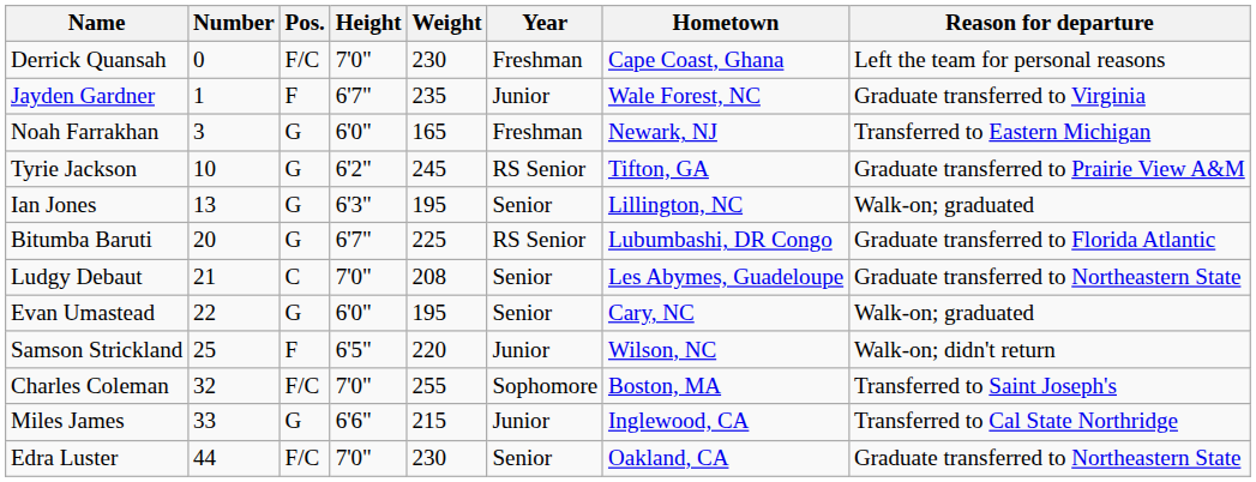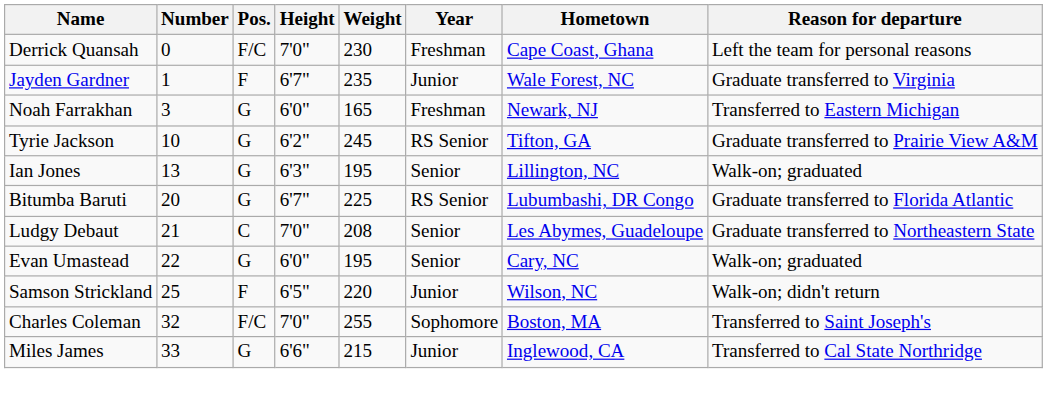 <table class="wikitable sortable" border="1">
 <tr>
 <th>Name</th>
 <th>Number</th>
 <th>Pos.</th>
 <th>Height</th>
 <th>Weight</th>
 <th>Year</th>
 <th>Hometown</th>
 <th class="unsortable">Reason for departure</th>
 </tr>
 <tr>
 <td>Derrick Quansah</td>
 <td>0</td>
 <td>F/C</td>
 <td>7'0"</td>
 <td>230</td>
 <td>Freshman</td>
 <td><a href='#'>Cape Coast, Ghana</a></td>
 <td>Left the team for personal reasons</td>
 </tr>
 <tr>
 <td><a href='#'>Jayden Gardner</a></td>
 <td>1</td>
 <td>F</td>
 <td>6'7"</td>
 <td>235</td>
 <td>Junior</td>
 <td><a href='#'>Wale Forest, NC</a></td>
 <td>Graduate transferred to <a href='#'>Virginia</a></td>
 </tr>
 <tr>
 <td>Noah Farrakhan</td>
 <td>3</td>
 <td>G</td>
 <td>6'0"</td>
 <td>165</td>
 <td>Freshman</td>
 <td><a href='#'>Newark, NJ</a></td>
 <td>Transferred to <a href='#'>Eastern Michigan</a></td>
 </tr>
 <tr>
 <td>Tyrie Jackson</td>
 <td>10</td>
 <td>G</td>
 <td>6'2"</td>
 <td>245</td>
 <td>RS Senior</td>
 <td><a href='#'>Tifton, GA</a></td>
 <td>Graduate transferred to <a href='#'>Prairie View A&M</a></td>
 </tr>
 <tr>
 <td>Ian Jones</td>
 <td>13</td>
 <td>G</td>
 <td>6'3"</td>
 <td>195</td>
 <td>Senior</td>
 <td><a href='#'>Lillington, NC</a></td>
 <td>Walk-on; graduated</td>
 </tr>
 <tr>
 <td>Bitumba Baruti</td>
 <td>20</td>
 <td>G</td>
 <td>6'7"</td>
 <td>225</td>
 <td>RS Senior</td>
 <td><a href='#'>Lubumbashi, DR Congo</a></td>
 <td>Graduate transferred to <a href='#'>Florida Atlantic</a></td>
 </tr>
 <tr>
 <td>Ludgy Debaut</td>
 <td>21</td>
 <td>C</td>
 <td>7'0"</td>
 <td>208</td>
 <td>Senior</td>
 <td><a href='#'>Les Abymes, Guadeloupe</a></td>
 <td>Graduate transferred to <a href='#'>Northeastern State</a></td>
 </tr>
 <tr>
 <td>Evan Umastead</td>
 <td>22</td>
 <td>G</td>
 <td>6'0"</td>
 <td>195</td>
 <td>Senior</td>
 <td><a href='#'>Cary, NC</a></td>
 <td>Walk-on; graduated</td>
 </tr>
 <tr>
 <td>Samson Strickland</td>
 <td>25</td>
 <td>F</td>
 <td>6'5"</td>
 <td>220</td>
 <td>Junior</td>
 <td><a href='#'>Wilson, NC</a></td>
 <td>Walk-on; didn't return</td>
 </tr>
 <tr>
 <td>Charles Coleman</td>
 <td>32</td>
 <td>F/C</td>
 <td>7'0"</td>
 <td>255</td>
 <td>Sophomore</td>
 <td><a href='#'>Boston, MA</a></td>
 <td>Transferred to <a href='#'>Saint Joseph's</a></td>
 </tr>
 <tr>
 <td>Miles James</td>
 <td>33</td>
 <td>G</td>
 <td>6'6"</td>
 <td>215</td>
 <td>Junior</td>
 <td><a href='#'>Inglewood, CA</a></td>
 <td>Transferred to <a href='#'>Cal State Northridge</a></td>
 </tr>
-<tr>
-<td>Edra Luster</td>
-<td>44</td>
-<td>F/C</td>
-<td>7'0"</td>
-<td>230</td>
-<td>Senior</td>
-<td><a href='#'>Oakland, CA</a></td>
-<td>Graduate transferred to <a href='#'>Northeastern State</a></td>
-</tr>
 </table>
